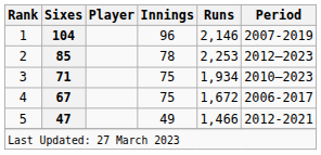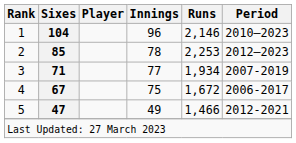 <table class="wikitable plainrowheaders sortable">
 <tr>
 <th scope=col>Rank</th>
 <th scope=col>Sixes</th>
 <th scope=col>Player</th>
 <th scope=col>Innings</th>
 <th scope=col>Runs</th>
 <th scope=col>Period</th>
 </tr>
 <tr>
 <td align=center>1</td>
 <th scope=row style=text-align:center;>104</th>
 <td></td>
 <td align=center>96</td>
 <td align=center>2,146</td>
-<td>2007-2019</td>
+<td>2010–2023</td>
 </tr>
 <tr>
 <td align=center>2</td>
 <th scope=row style=text-align:center;>85</th>
 <td></td>
 <td align=center>78</td>
 <td align=center>2,253</td>
 <td>2012–2023</td>
 </tr>
 <tr>
 <td align=center>3</td>
 <th scope=row style=text-align:center;>71</th>
 <td></td>
-<td align=center>75</td>
+<td align=center>77</td>
 <td align=center>1,934</td>
-<td>2010–2023</td>
+<td>2007-2019</td>
 </tr>
 <tr>
 <td align=center>4</td>
 <th scope=row style=text-align:center;>67</th>
 <td></td>
 <td align=center>75</td>
 <td align=center>1,672</td>
 <td>2006-2017</td>
 </tr>
 <tr>
 <td align=center>5</td>
 <th scope=row style=text-align:center;>47</th>
 <td></td>
 <td align=center>49</td>
 <td align=center>1,466</td>
 <td>2012-2021</td>
 </tr>
 <tr>
 </tr>
 <tr class=sortbottom>
 <td colspan=6><small>Last Updated: 27 March 2023</small></td>
 </tr>
 </table>
